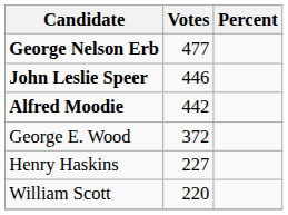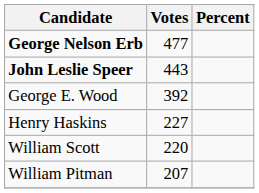 <table class="wikitable">
 <tr>
 <th>Candidate</th>
 <th>Votes</th>
 <th>Percent</th>
 </tr>
 <tr>
 <td style="font-weight:bold;">George Nelson Erb</td>
 <td style="text-align:right;">477</td>
 <td style="text-align:right;"></td>
 </tr>
 <tr>
 <td style="font-weight:bold;">John Leslie Speer</td>
-<td style="text-align:right;">446</td>
-<td style="text-align:right;"></td>
-</tr>
-<tr>
-<td style="font-weight:bold;">Alfred Moodie</td>
-<td style="text-align:right;">442</td>
+<td style="text-align:right;">443</td>
 <td style="text-align:right;"></td>
 </tr>
 <tr>
 <td>George E. Wood</td>
-<td style="text-align:right;">372</td>
+<td style="text-align:right;">392</td>
 <td style="text-align:right;"></td>
 </tr>
 <tr>
 <td>Henry Haskins</td>
 <td style="text-align:right;">227</td>
 <td style="text-align:right;"></td>
 </tr>
 <tr>
 <td>William Scott</td>
 <td style="text-align:right;">220</td>
 <td style="text-align:right;"></td>
 </tr>
 <tr>
+<td>William Pitman</td>
+<td style="text-align:right;">207</td>
+<td style="text-align:right;"></td>
+</tr>
+<tr>
 </tr>
 </table>
